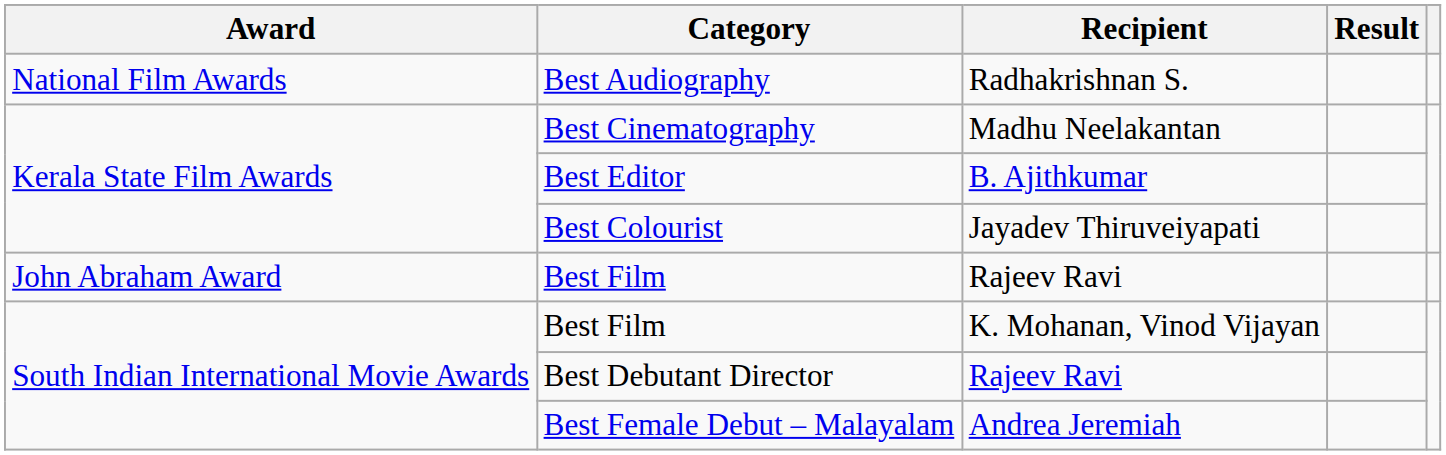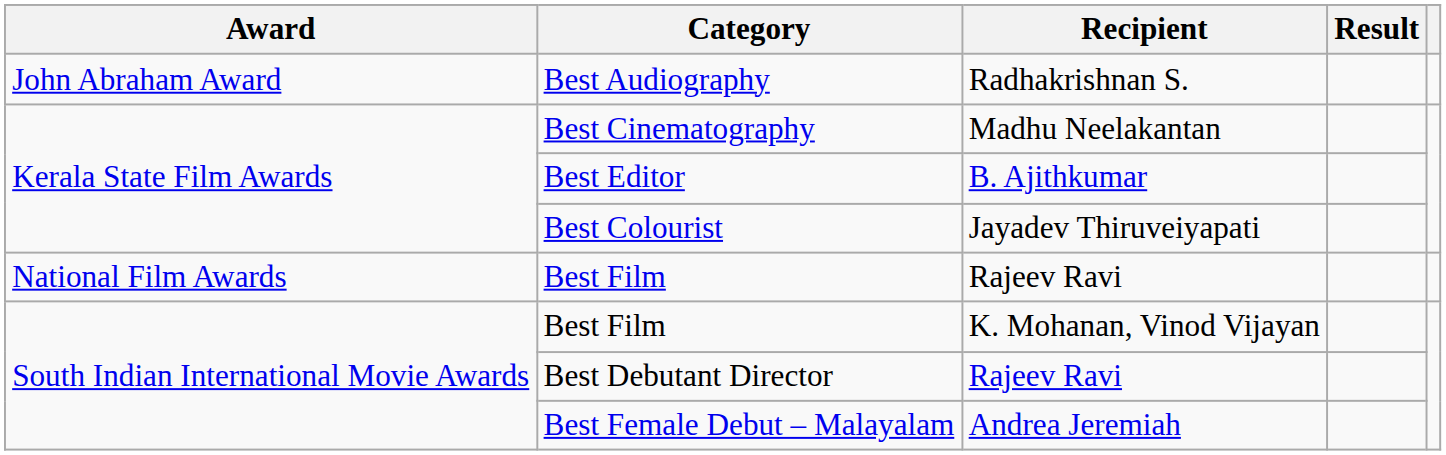 <table class="wikitable">
 <tr>
 <th>Award</th>
 <th>Category</th>
 <th>Recipient</th>
 <th>Result</th>
 <th></th>
 </tr>
 <tr>
-<td><a href='#'>National Film Awards</a></td>
+<td><a href='#'>John Abraham Award</a></td>
 <td><a href='#'>Best Audiography</a></td>
 <td>Radhakrishnan S.</td>
 <td></td>
 <td></td>
 </tr>
 <tr>
 <td rowspan="3"><a href='#'>Kerala State Film Awards</a></td>
 <td><a href='#'>Best Cinematography</a></td>
 <td>Madhu Neelakantan</td>
 <td></td>
 <td rowspan="3"></td>
 </tr>
 <tr>
 <td><a href='#'>Best Editor</a></td>
 <td><a href='#'>B. Ajithkumar</a></td>
 <td></td>
 </tr>
 <tr>
 <td><a href='#'>Best Colourist</a></td>
 <td>Jayadev Thiruveiyapati</td>
 <td></td>
 </tr>
 <tr>
-<td><a href='#'>John Abraham Award</a></td>
+<td><a href='#'>National Film Awards</a></td>
 <td><a href='#'>Best Film</a></td>
 <td>Rajeev Ravi</td>
 <td></td>
 <td></td>
 </tr>
 <tr>
 <td rowspan="3"><a href='#'>South Indian International Movie Awards</a></td>
 <td>Best Film</td>
 <td>K. Mohanan, Vinod Vijayan</td>
 <td></td>
 <td rowspan="3"></td>
 </tr>
 <tr>
 <td>Best Debutant Director</td>
 <td><a href='#'>Rajeev Ravi</a></td>
 <td></td>
 </tr>
 <tr>
 <td><a href='#'>Best Female Debut – Malayalam</a></td>
 <td><a href='#'>Andrea Jeremiah</a></td>
 <td></td>
 </tr>
 </table>
